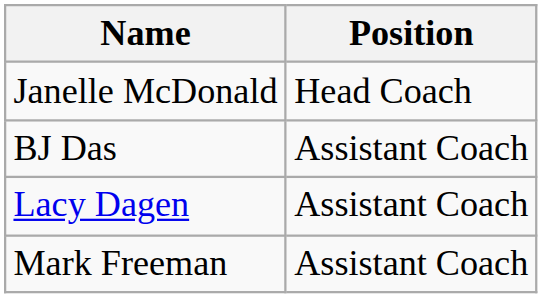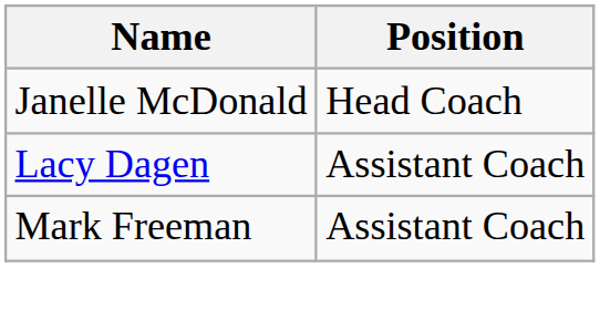 <table class="wikitable">
 <tr>
 <th>Name</th>
 <th>Position</th>
 </tr>
 <tr>
 <td>Janelle McDonald</td>
 <td>Head Coach</td>
 </tr>
 <tr>
-<td>BJ Das</td>
-<td>Assistant Coach</td>
-</tr>
-<tr>
 <td><a href='#'>Lacy Dagen</a></td>
 <td>Assistant Coach</td>
 </tr>
 <tr>
 <td>Mark Freeman</td>
 <td>Assistant Coach</td>
 </tr>
 </table>
